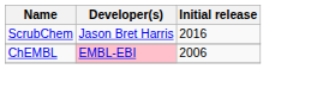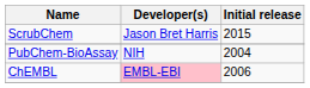 <table class="wikitable sortable">
 <tr>
 <th>Name</th>
 <th>Developer(s)</th>
 <th>Initial release</th>
 </tr>
 <tr>
 <td><a href='#'>ScrubChem</a></td>
 <td><a href='#'>Jason Bret Harris</a></td>
-<td>2016</td>
+<td>2015</td>
 </tr>
 <tr>
+</tr>
+<tr>
+<td><a href='#'>PubChem-BioAssay</a></td>
+<td><a href='#'>NIH</a> </td>
+<td>2004</td>
 </tr>
 <tr>
 <td><a href='#'>ChEMBL</a></td>
 <td style="background: pink;"><a href='#'>EMBL-EBI</a></td>
 <td>2006</td>
 </tr>
 <tr>
 </tr>
 </table>
